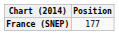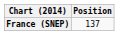 <table class="wikitable plainrowheaders" style="text-align:center">
 <tr>
 <th scope="col">Chart (2014)</th>
 <th scope="col">Position</th>
 </tr>
 <tr>
 <th scope="row">France (SNEP)</th>
-<td>177</td>
+<td>137</td>
 </tr>
 </table>
